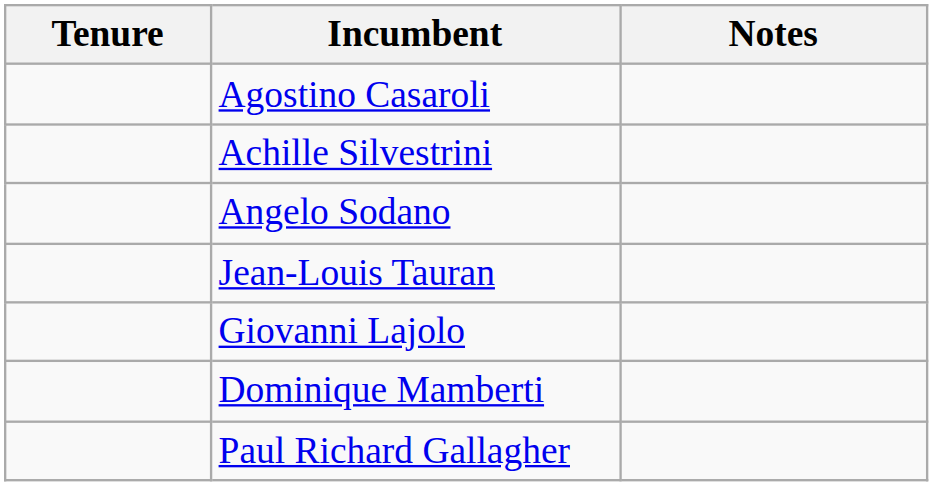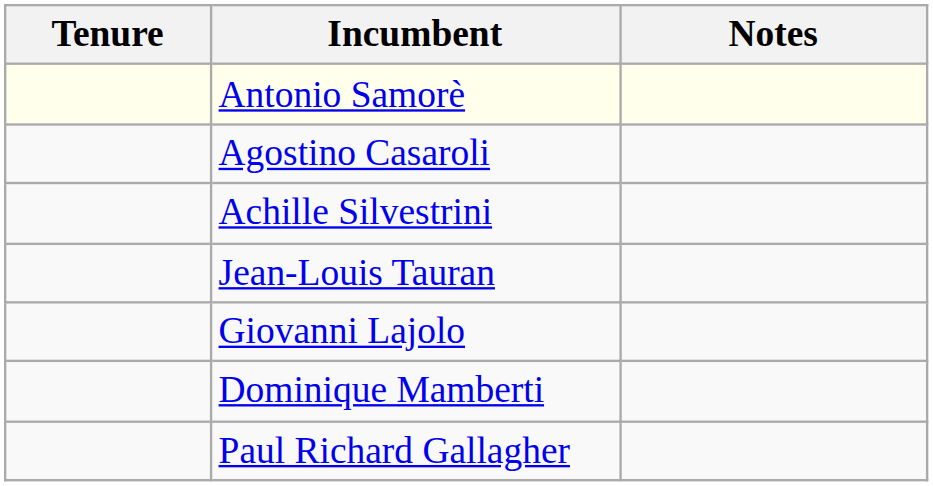 <table class="wikitable">
 <tr align=left>
 <th width="20%">Tenure</th>
 <th width="40%">Incumbent</th>
 <th width="30%">Notes</th>
+</tr>
+<tr valign=top bgcolor="#ffffec">
+<td></td>
+<td><a href='#'>Antonio Samorè</a></td>
+<td></td>
 </tr>
 <tr>
 <td></td>
 <td><a href='#'>Agostino Casaroli</a></td>
 <td></td>
 </tr>
 <tr>
 <td></td>
 <td><a href='#'>Achille Silvestrini</a></td>
-<td></td>
-</tr>
-<tr>
-<td></td>
-<td><a href='#'>Angelo Sodano</a></td>
 <td></td>
 </tr>
 <tr>
 <td></td>
 <td><a href='#'>Jean-Louis Tauran</a></td>
 <td></td>
 </tr>
 <tr>
 <td></td>
 <td><a href='#'>Giovanni Lajolo</a></td>
 <td></td>
 </tr>
 <tr>
 <td></td>
 <td><a href='#'>Dominique Mamberti</a></td>
 <td></td>
 </tr>
 <tr>
 <td></td>
 <td><a href='#'>Paul Richard Gallagher</a></td>
 <td></td>
 </tr>
 </table>
